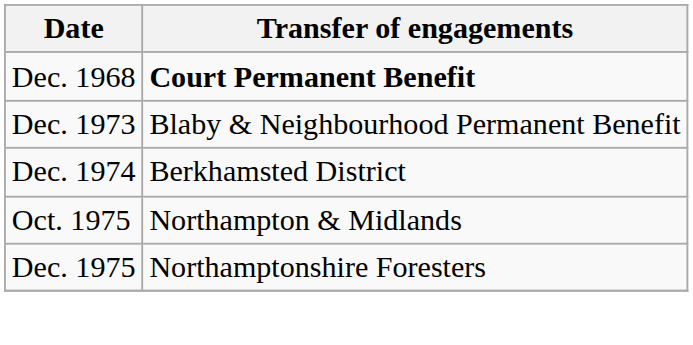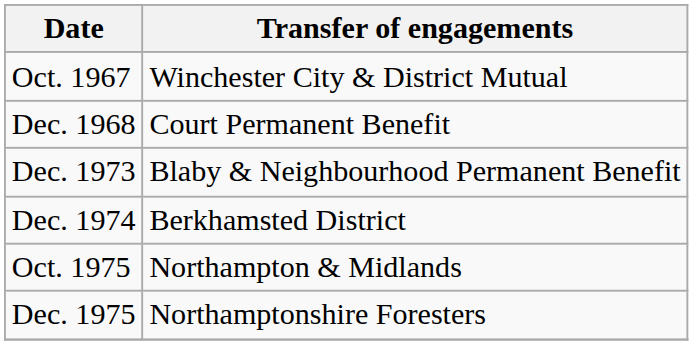 <table class="wikitable" style="text-align:left">
 <tr>
 <th>Date</th>
 <th>Transfer of engagements</th>
 </tr>
 <tr>
+<td>Oct. 1967</td>
+<td>Winchester City & District Mutual</td>
+</tr>
+<tr>
 <td>Dec. 1968</td>
-<td><strong>Court Permanent Benefit</strong></td>
+<td>Court Permanent Benefit</td>
 </tr>
 <tr>
 <td>Dec. 1973</td>
 <td>Blaby & Neighbourhood Permanent Benefit</td>
 </tr>
 <tr>
 <td>Dec. 1974</td>
 <td>Berkhamsted District</td>
 </tr>
 <tr>
 <td>Oct. 1975</td>
 <td>Northampton & Midlands</td>
 </tr>
 <tr>
 <td>Dec. 1975</td>
 <td>Northamptonshire Foresters</td>
 </tr>
 <tr>
 </tr>
 </table>
